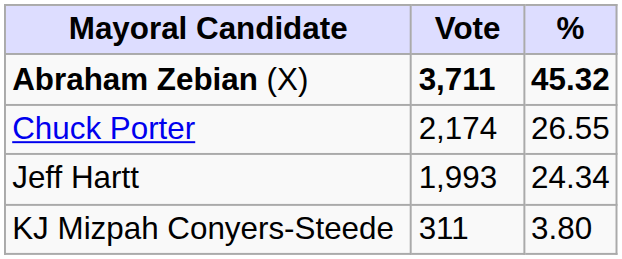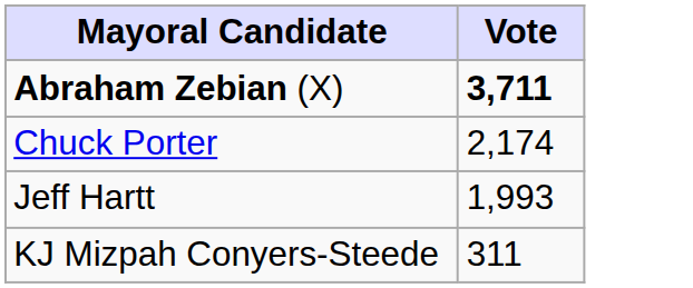 <table class="wikitable">
 <tr>
 <th style="background:#ddf; width:200px;">Mayoral Candidate</th>
 <th style="background:#ddf; width:50px;">Vote</th>
-<th style="background:#ddf; width:30px;">%</th>
 </tr>
 <tr>
 <td><strong>Abraham Zebian</strong> (X)</td>
 <td><strong>3,711</strong></td>
-<td><strong>45.32</strong></td>
 </tr>
 <tr>
 <td><a href='#'>Chuck Porter</a></td>
 <td>2,174</td>
-<td>26.55</td>
 </tr>
 <tr>
 <td>Jeff Hartt</td>
 <td>1,993</td>
-<td>24.34</td>
 </tr>
 <tr>
 <td>KJ Mizpah Conyers-Steede</td>
 <td>311</td>
-<td>3.80</td>
 </tr>
 </table>
